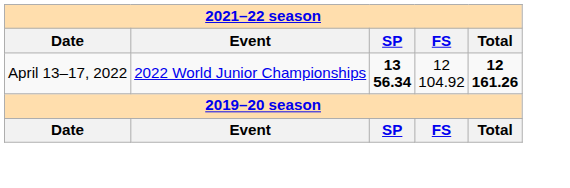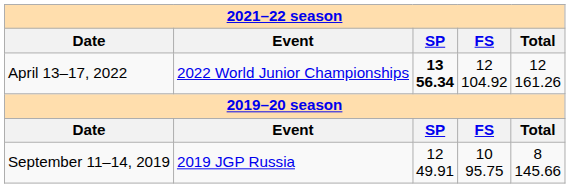 <table class="wikitable">
 <tr>
 <td colspan="5" style="background-color: #ffdead; " align="center"><a href='#'><strong>2021–22 season</strong></a></td>
 </tr>
 <tr>
 <th>Date</th>
 <th>Event</th>
 <th><a href='#'>SP</a></th>
 <th><a href='#'>FS</a></th>
 <th>Total</th>
 </tr>
 <tr>
 <td>April 13–17, 2022</td>
 <td><a href='#'>2022 World Junior Championships</a></td>
 <td align=center><strong>13 <br> 56.34</strong></td>
 <td align=center>12 <br> 104.92</td>
-<td align=center><strong>12 <br> 161.26</strong></td>
+<td align=center>12 <br> 161.26</td>
 </tr>
 <tr>
 <td colspan="5" style="background-color: #ffdead; " align="center"><a href='#'><strong>2019–20 season</strong></a></td>
 </tr>
 <tr>
 <th>Date</th>
 <th>Event</th>
 <th><a href='#'>SP</a></th>
 <th><a href='#'>FS</a></th>
 <th>Total</th>
 </tr>
+<tr>
+<td>September 11–14, 2019</td>
+<td><a href='#'>2019 JGP Russia</a></td>
+<td align=center>12 <br> 49.91</td>
+<td align=center>10 <br> 95.75</td>
+<td align=center>8 <br> 145.66</td>
+</tr>
 </table>
